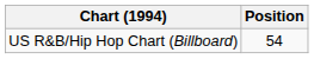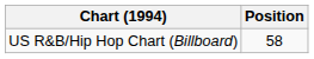 <table class="wikitable">
 <tr>
 <th>Chart (1994)</th>
 <th>Position</th>
 </tr>
 <tr>
 <td>US R&B/Hip Hop Chart (<em>Billboard</em>)</td>
-<td style="text-align:center;">54</td>
+<td style="text-align:center;">58</td>
 </tr>
 </table>
